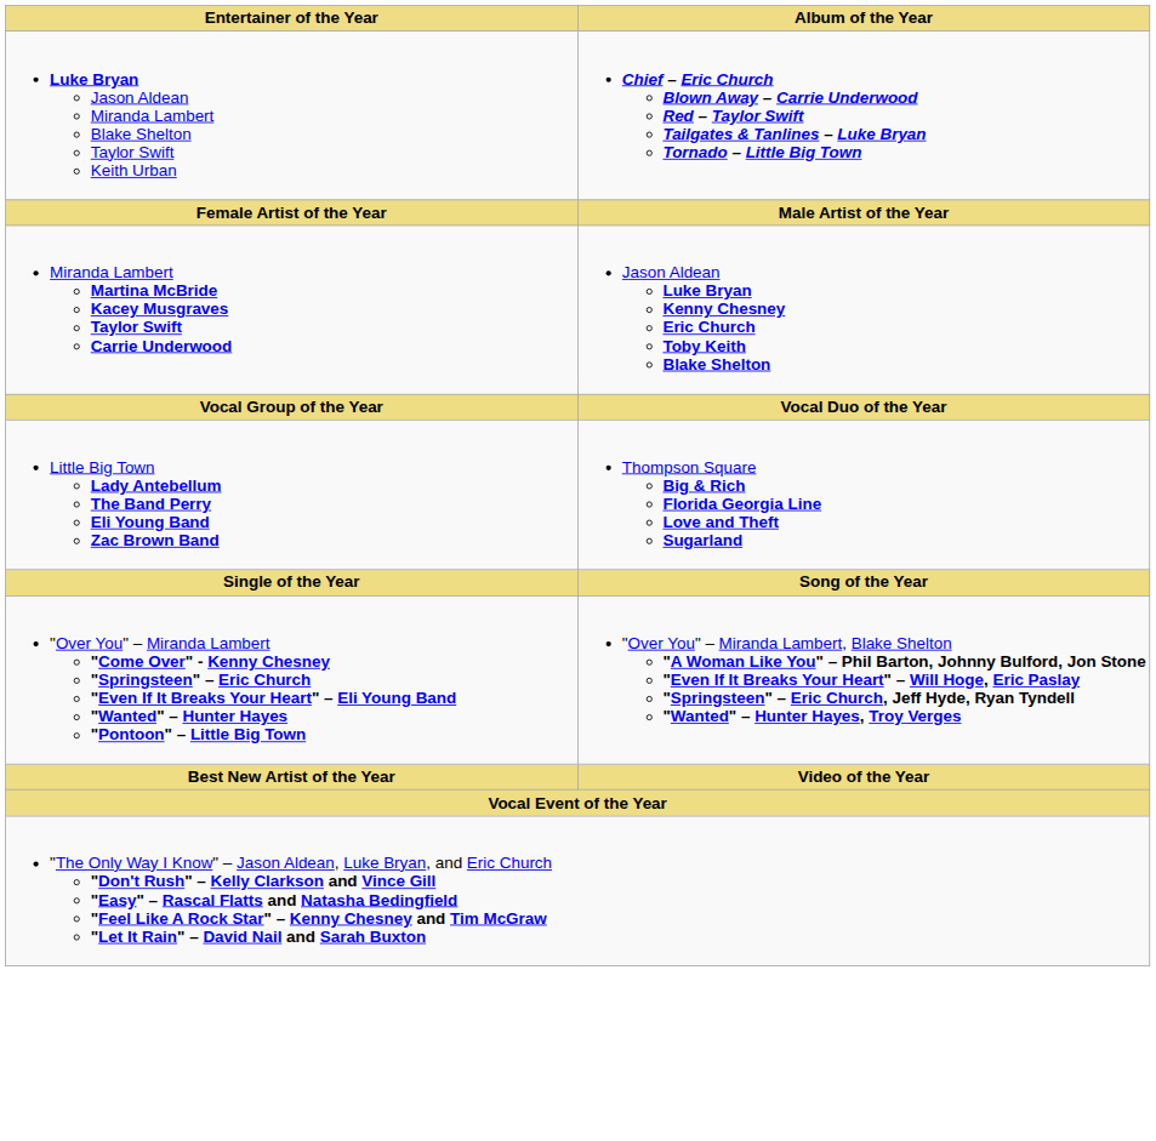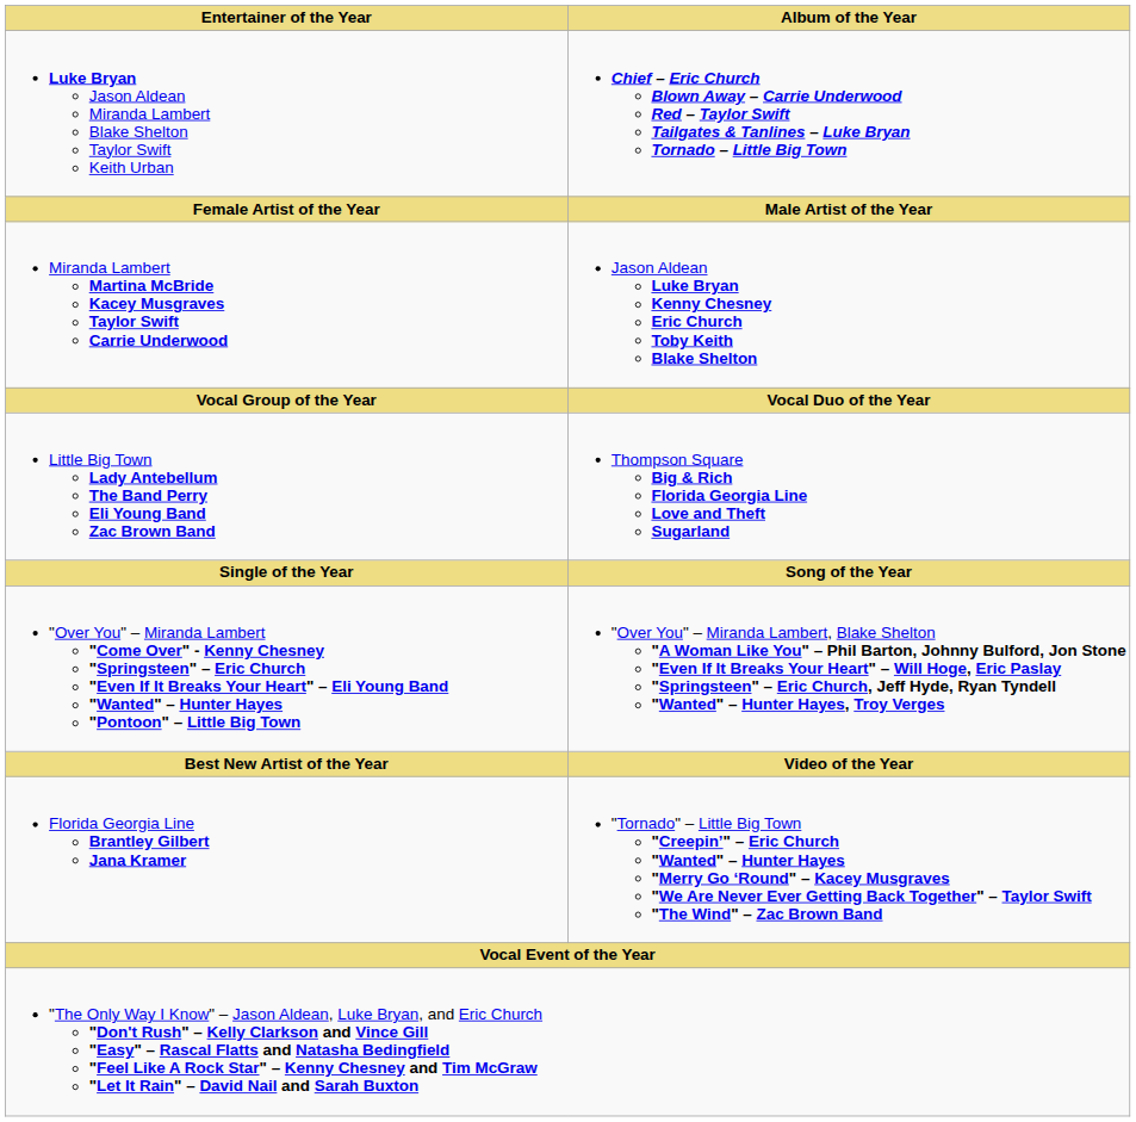 <table class="wikitable">
 <tr>
 <th style="background:#EEDD85;" width="50%">Entertainer of the Year</th>
 <th style="background:#EEDD85;" width="50%">Album of the Year</th>
 </tr>
 <tr>
 <td valign="top"><br><ul><li><strong><a href='#'>Luke Bryan</a></strong><ul><li><a href='#'>Jason Aldean</a></li><li><a href='#'>Miranda Lambert</a></li><li><a href='#'>Blake Shelton</a></li><li><a href='#'>Taylor Swift</a></li><li><a href='#'>Keith Urban</a></li></ul></li></ul></td>
 <td valign="top"><br><ul><li><strong><em><a href='#'>Chief</a><em> – <a href='#'>Eric Church</a><strong><ul><li></em><a href='#'>Blown Away</a><em> – <a href='#'>Carrie Underwood</a></li><li></em><a href='#'>Red</a><em> – <a href='#'>Taylor Swift</a></li><li></em><a href='#'>Tailgates & Tanlines</a><em> – <a href='#'>Luke Bryan</a></li><li></em><a href='#'>Tornado</a><em> – <a href='#'>Little Big Town</a></li></ul></li></ul></td>
 </tr>
 <tr>
 <th style="background:#EEDD82; width=50%">Female Artist of the Year</th>
 <th style="background:#EEDD82; width=50%">Male Artist of the Year</th>
 </tr>
 <tr>
 <td valign="top"><br><ul><li></strong><a href='#'>Miranda Lambert</a><strong><ul><li><a href='#'>Martina McBride</a></li><li><a href='#'>Kacey Musgraves</a></li><li><a href='#'>Taylor Swift</a></li><li><a href='#'>Carrie Underwood</a></li></ul></li></ul></td>
 <td valign="top"><br><ul><li></strong><a href='#'>Jason Aldean</a><strong><ul><li><a href='#'>Luke Bryan</a></li><li><a href='#'>Kenny Chesney</a></li><li><a href='#'>Eric Church</a></li><li><a href='#'>Toby Keith</a></li><li><a href='#'>Blake Shelton</a></li></ul></li></ul></td>
 </tr>
 <tr>
 <th style="background:#EEDD82; width=50%">Vocal Group of the Year</th>
 <th style="background:#EEDD82; width=50%">Vocal Duo of the Year</th>
 </tr>
 <tr>
 <td valign="top"><br><ul><li></strong><a href='#'>Little Big Town</a><strong><ul><li><a href='#'>Lady Antebellum</a></li><li><a href='#'>The Band Perry</a></li><li><a href='#'>Eli Young Band</a></li><li><a href='#'>Zac Brown Band</a></li></ul></li></ul></td>
 <td valign="top"><br><ul><li></strong><a href='#'>Thompson Square</a><strong><ul><li><a href='#'>Big & Rich</a></li><li><a href='#'>Florida Georgia Line</a></li><li><a href='#'>Love and Theft</a></li><li><a href='#'>Sugarland</a></li></ul></li></ul></td>
 </tr>
 <tr>
 <th style="background:#EEDD82; width=50%">Single of the Year</th>
 <th style="background:#EEDD82; width=50%">Song of the Year</th>
 </tr>
 <tr>
 <td valign="top"><br><ul><li></strong>"<a href='#'>Over You</a>" – <a href='#'>Miranda Lambert</a><strong><ul><li>"<a href='#'>Come Over</a>" - <a href='#'>Kenny Chesney</a></li><li>"<a href='#'>Springsteen</a>" – <a href='#'>Eric Church</a></li><li>"<a href='#'>Even If It Breaks Your Heart</a>" – <a href='#'>Eli Young Band</a></li><li>"<a href='#'>Wanted</a>" – <a href='#'>Hunter Hayes</a></li><li>"<a href='#'>Pontoon</a>" – <a href='#'>Little Big Town</a></li></ul></li></ul></td>
 <td valign="top"><br><ul><li></strong>"<a href='#'>Over You</a>" – <a href='#'>Miranda Lambert</a>, <a href='#'>Blake Shelton</a><strong><ul><li>"<a href='#'>A Woman Like You</a>" – Phil Barton, Johnny Bulford, Jon Stone</li><li>"<a href='#'>Even If It Breaks Your Heart</a>" – <a href='#'>Will Hoge</a>, <a href='#'>Eric Paslay</a></li><li>"<a href='#'>Springsteen</a>" – <a href='#'>Eric Church</a>, Jeff Hyde, Ryan Tyndell</li><li>"<a href='#'>Wanted</a>" – <a href='#'>Hunter Hayes</a>, <a href='#'>Troy Verges</a></li></ul></li></ul></td>
 </tr>
 <tr>
 <th style="background:#EEDD82; width=50%">Best New Artist of the Year</th>
 <th style="background:#EEDD82; width=50%">Video of the Year</th>
 </tr>
 <tr>
+<td valign="top"><br><ul><li></strong><a href='#'>Florida Georgia Line</a><strong><ul><li><a href='#'>Brantley Gilbert</a></li><li><a href='#'>Jana Kramer</a></li></ul></li></ul></td>
+<td valign="top"><br><ul><li></strong>"<a href='#'>Tornado</a>"<strong> </strong>– <a href='#'>Little Big Town</a><strong><ul><li>"<a href='#'>Creepin’</a>" – <a href='#'>Eric Church</a></li><li>"<a href='#'>Wanted</a>" – <a href='#'>Hunter Hayes</a></li><li>"<a href='#'>Merry Go ‘Round</a>" – <a href='#'>Kacey Musgraves</a></li><li>"<a href='#'>We Are Never Ever Getting Back Together</a>" – <a href='#'>Taylor Swift</a></li><li>"<a href='#'>The Wind</a>" – <a href='#'>Zac Brown Band</a></li></ul></li></ul></td>
+</tr>
+<tr>
 <th colspan="2" style="background:#EEDD82; width=50%">Vocal Event of the Year</th>
 </tr>
 <tr>
 <td colspan="2"><br><ul><li></strong>"<a href='#'>The Only Way I Know</a>" – <a href='#'>Jason Aldean</a>, <a href='#'>Luke Bryan</a>, and <a href='#'>Eric Church</a><strong><ul><li>"<a href='#'>Don't Rush</a>" – <a href='#'>Kelly Clarkson</a> and <a href='#'>Vince Gill</a></li><li>"<a href='#'>Easy</a>" – <a href='#'>Rascal Flatts</a> and <a href='#'>Natasha Bedingfield</a></li><li>"<a href='#'>Feel Like A Rock Star</a>" – <a href='#'>Kenny Chesney</a> and <a href='#'>Tim McGraw</a></li><li>"<a href='#'>Let It Rain</a>" – <a href='#'>David Nail</a> and <a href='#'>Sarah Buxton</a></li></ul></li></ul></td>
 </tr>
 </table>
